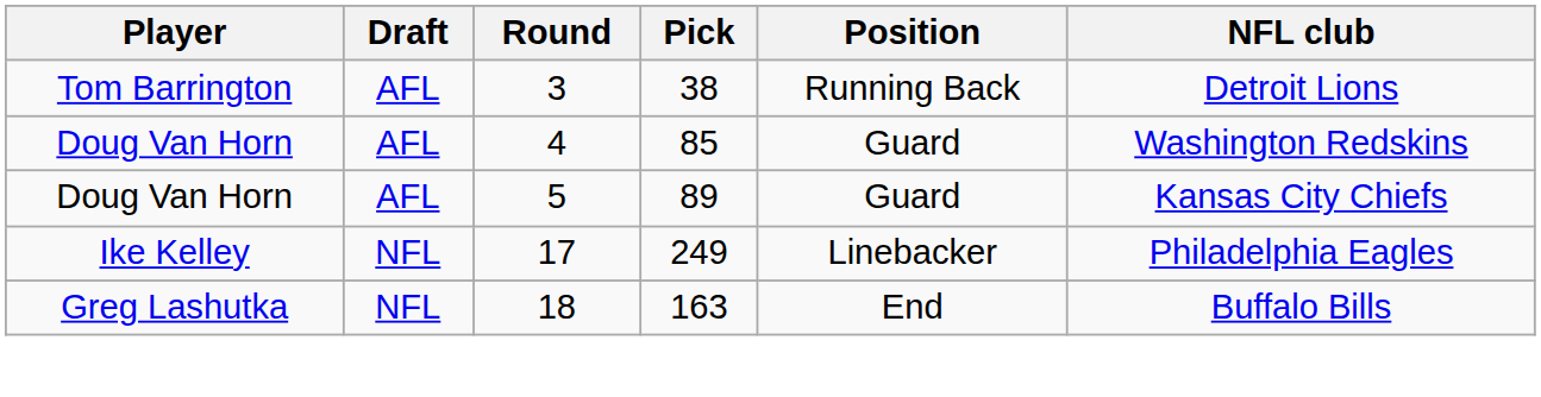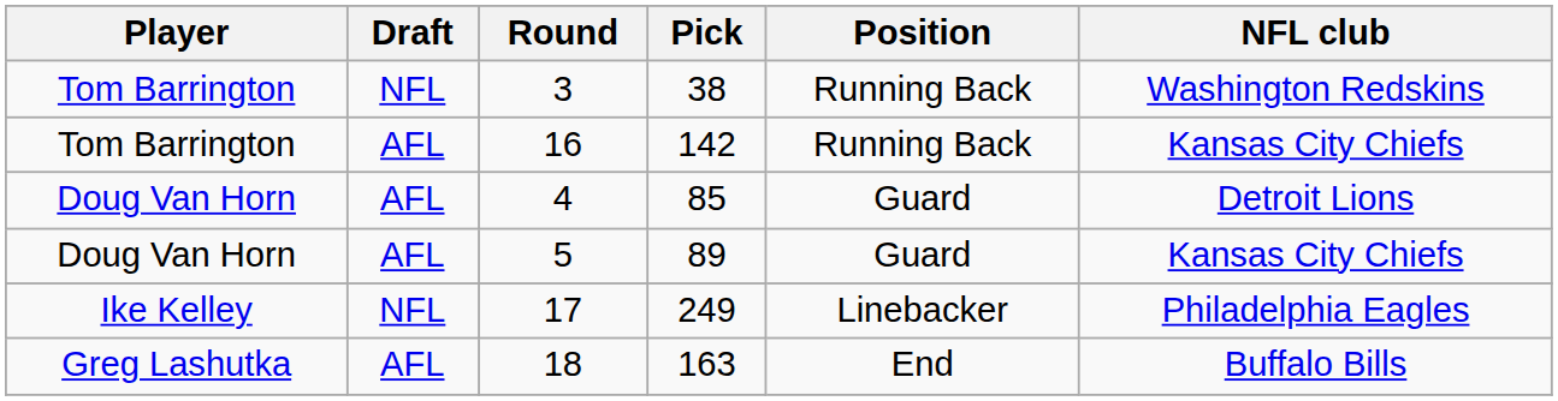 <table class="wikitable" width="80%">
 <tr>
 <th>Player</th>
 <th>Draft</th>
 <th>Round</th>
 <th>Pick</th>
 <th>Position</th>
 <th>NFL club</th>
 </tr>
 <tr align="center" bgcolor="">
 <td><a href='#'>Tom Barrington</a></td>
-<td><a href='#'>AFL</a></td>
+<td><a href='#'>NFL</a></td>
 <td>3</td>
 <td>38</td>
 <td>Running Back</td>
-<td><a href='#'>Detroit Lions</a></td>
+<td><a href='#'>Washington Redskins</a></td>
+</tr>
+<tr align="center" bgcolor="">
+<td>Tom Barrington</td>
+<td><a href='#'>AFL</a></td>
+<td>16</td>
+<td>142</td>
+<td>Running Back</td>
+<td><a href='#'>Kansas City Chiefs</a></td>
 </tr>
 <tr align="center" bgcolor="">
 <td><a href='#'>Doug Van Horn</a></td>
 <td><a href='#'>AFL</a></td>
 <td>4</td>
 <td>85</td>
 <td>Guard</td>
-<td><a href='#'>Washington Redskins</a></td>
+<td><a href='#'>Detroit Lions</a></td>
 </tr>
 <tr align="center" bgcolor="">
 <td>Doug Van Horn</td>
 <td><a href='#'>AFL</a></td>
 <td>5</td>
 <td>89</td>
 <td>Guard</td>
 <td><a href='#'>Kansas City Chiefs</a></td>
 </tr>
 <tr align="center" bgcolor="">
 <td><a href='#'>Ike Kelley</a></td>
 <td><a href='#'>NFL</a></td>
 <td>17</td>
 <td>249</td>
 <td>Linebacker</td>
 <td><a href='#'>Philadelphia Eagles</a></td>
 </tr>
 <tr align="center" bgcolor="">
 <td><a href='#'>Greg Lashutka</a></td>
-<td><a href='#'>NFL</a></td>
+<td><a href='#'>AFL</a></td>
 <td>18</td>
 <td>163</td>
 <td>End</td>
 <td><a href='#'>Buffalo Bills</a></td>
 </tr>
 </table>
